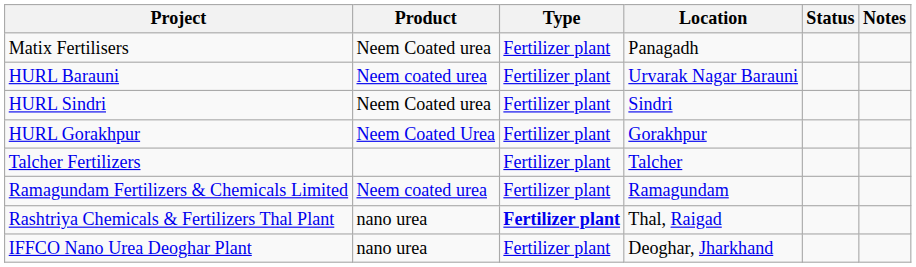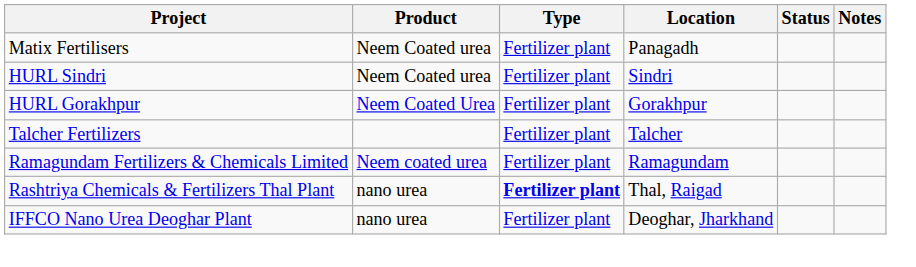 <table class="wikitable sortable">
 <tr>
 <th>Project</th>
 <th>Product</th>
 <th>Type</th>
 <th>Location</th>
 <th>Status</th>
 <th>Notes</th>
 </tr>
 <tr>
 <td>Matix Fertilisers</td>
 <td>Neem Coated urea</td>
 <td><a href='#'>Fertilizer plant</a></td>
 <td>Panagadh</td>
-<td></td>
-<td></td>
-</tr>
-<tr>
-<td><a href='#'>HURL Barauni</a></td>
-<td><a href='#'>Neem coated urea</a></td>
-<td><a href='#'>Fertilizer plant</a></td>
-<td><a href='#'>Urvarak Nagar Barauni</a></td>
 <td></td>
 <td></td>
 </tr>
 <tr>
 <td><a href='#'>HURL Sindri</a></td>
 <td>Neem Coated urea</td>
 <td><a href='#'>Fertilizer plant</a></td>
 <td><a href='#'>Sindri</a></td>
 <td></td>
 <td></td>
 </tr>
 <tr>
 <td><a href='#'>HURL Gorakhpur</a></td>
 <td><a href='#'>Neem Coated Urea</a></td>
 <td><a href='#'>Fertilizer plant</a></td>
 <td><a href='#'>Gorakhpur</a></td>
 <td></td>
 <td></td>
 </tr>
 <tr>
 <td><a href='#'>Talcher Fertilizers</a></td>
 <td></td>
 <td><a href='#'>Fertilizer plant</a></td>
 <td><a href='#'>Talcher</a></td>
 <td></td>
 <td></td>
 </tr>
 <tr>
 <td><a href='#'>Ramagundam Fertilizers & Chemicals Limited</a></td>
 <td><a href='#'>Neem coated urea</a></td>
 <td><a href='#'>Fertilizer plant</a></td>
 <td><a href='#'>Ramagundam</a></td>
 <td></td>
 <td></td>
 </tr>
 <tr>
 <td><a href='#'>Rashtriya Chemicals & Fertilizers Thal Plant</a></td>
 <td>nano urea</td>
 <td><strong><a href='#'>Fertilizer plant</a></strong></td>
 <td>Thal, <a href='#'>Raigad</a></td>
 <td></td>
 <td></td>
 </tr>
 <tr>
 <td><a href='#'>IFFCO Nano Urea Deoghar Plant</a></td>
 <td>nano urea</td>
 <td><a href='#'>Fertilizer plant</a></td>
 <td>Deoghar, <a href='#'>Jharkhand</a></td>
 <td></td>
 <td></td>
 </tr>
 </table>
